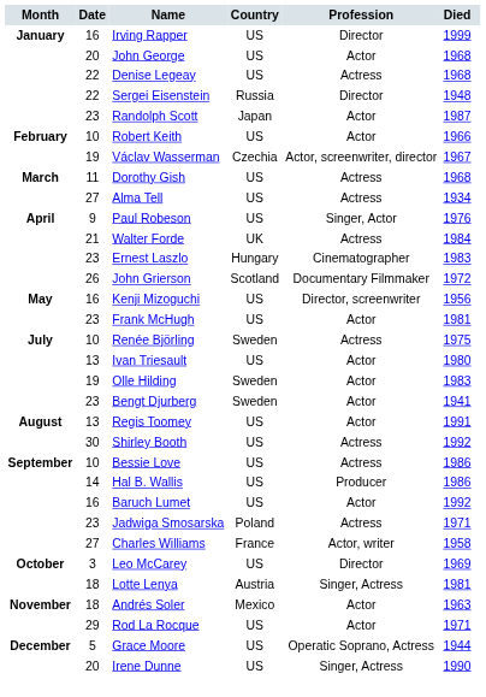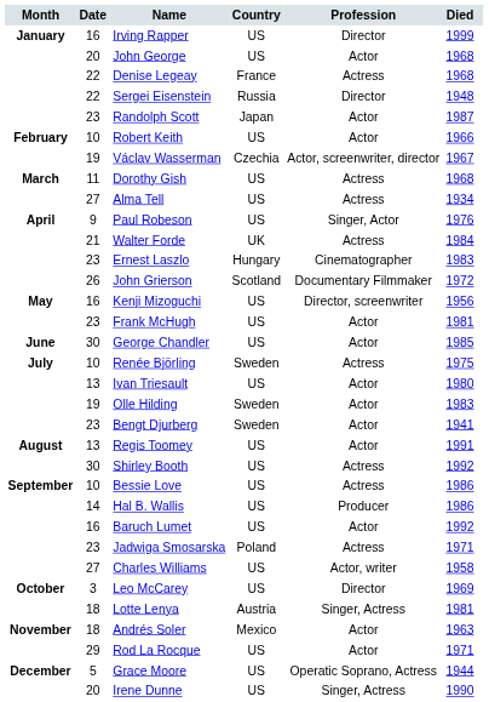 <table cellspacing="0" cellpadding="4" border="0">
 <tr style="background:#dae3e7; text-align:center;">
 <td><strong>Month</strong></td>
 <td><strong>Date</strong></td>
 <td><strong>Name</strong></td>
 <td><strong>Country</strong></td>
 <td><strong>Profession</strong></td>
 <td><strong>Died</strong></td>
 <td></td>
 </tr>
 <tr valign="top">
 <td rowspan=6 style="text-align:center; vertical-align:top;"><strong>January</strong></td>
 </tr>
 <tr>
 <td style="text-align:center;">16</td>
 <td><a href='#'>Irving Rapper</a></td>
 <td style="text-align:center;">US</td>
 <td style="text-align:center;">Director</td>
 <td><a href='#'>1999</a></td>
 <td></td>
 </tr>
 <tr>
 <td style="text-align:center;">20</td>
 <td><a href='#'>John George</a></td>
 <td style="text-align:center;">US</td>
 <td style="text-align:center;">Actor</td>
 <td><a href='#'>1968</a></td>
 <td></td>
 </tr>
 <tr>
 <td style="text-align:center;">22</td>
 <td><a href='#'>Denise Legeay</a></td>
-<td style="text-align:center;">US</td>
+<td style="text-align:center;">France</td>
 <td style="text-align:center;">Actress</td>
 <td><a href='#'>1968</a></td>
 <td></td>
 </tr>
 <tr>
 <td style="text-align:center;">22</td>
 <td><a href='#'>Sergei Eisenstein</a></td>
 <td style="text-align:center;">Russia</td>
 <td style="text-align:center;">Director</td>
 <td><a href='#'>1948</a></td>
 <td></td>
 </tr>
 <tr>
 <td style="text-align:center;">23</td>
 <td><a href='#'>Randolph Scott</a></td>
 <td style="text-align:center;">Japan</td>
 <td style="text-align:center;">Actor</td>
 <td><a href='#'>1987</a></td>
 <td></td>
 </tr>
 <tr>
 <td rowspan=2 style="text-align:center; vertical-align:top;"><strong>February</strong></td>
 <td style="text-align:center;">10</td>
 <td><a href='#'>Robert Keith</a></td>
 <td style="text-align:center;">US</td>
 <td style="text-align:center;">Actor</td>
 <td><a href='#'>1966</a></td>
 <td></td>
 </tr>
 <tr>
 <td style="text-align:center;">19</td>
 <td><a href='#'>Václav Wasserman</a></td>
 <td style="text-align:center;">Czechia</td>
 <td style="text-align:center;">Actor, screenwriter, director</td>
 <td><a href='#'>1967</a></td>
 <td></td>
 </tr>
 <tr>
 <td rowspan=2 style="text-align:center; vertical-align:top;"><strong>March</strong></td>
 <td style="text-align:center;">11</td>
 <td><a href='#'>Dorothy Gish</a></td>
 <td style="text-align:center;">US</td>
 <td style="text-align:center;">Actress</td>
 <td><a href='#'>1968</a></td>
 <td></td>
 </tr>
 <tr>
 <td style="text-align:center;">27</td>
 <td><a href='#'>Alma Tell</a></td>
 <td style="text-align:center;">US</td>
 <td style="text-align:center;">Actress</td>
 <td><a href='#'>1934</a></td>
 <td></td>
 </tr>
 <tr>
 <td rowspan=4 style="text-align:center; vertical-align:top;"><strong>April</strong></td>
 <td style="text-align:center;">9</td>
 <td><a href='#'>Paul Robeson</a></td>
 <td style="text-align:center;">US</td>
 <td style="text-align:center;">Singer, Actor</td>
 <td><a href='#'>1976</a></td>
 <td></td>
 </tr>
 <tr>
 <td style="text-align:center;">21</td>
 <td><a href='#'>Walter Forde</a></td>
 <td style="text-align:center;">UK</td>
 <td style="text-align:center;">Actress</td>
 <td><a href='#'>1984</a></td>
 <td></td>
 </tr>
 <tr>
 <td style="text-align:center;">23</td>
 <td><a href='#'>Ernest Laszlo</a></td>
 <td style="text-align:center;">Hungary</td>
 <td style="text-align:center;">Cinematographer</td>
 <td><a href='#'>1983</a></td>
 <td></td>
 </tr>
 <tr>
 <td style="text-align:center;">26</td>
 <td><a href='#'>John Grierson</a></td>
 <td style="text-align:center;">Scotland</td>
 <td style="text-align:center;">Documentary Filmmaker</td>
 <td><a href='#'>1972</a></td>
 <td></td>
 </tr>
 <tr>
 <td rowspan=2 style="text-align:center; vertical-align:top;"><strong>May</strong></td>
 <td style="text-align:center;">16</td>
 <td><a href='#'>Kenji Mizoguchi</a></td>
 <td style="text-align:center;">US</td>
 <td style="text-align:center;">Director, screenwriter</td>
 <td><a href='#'>1956</a></td>
 <td></td>
 </tr>
 <tr>
 <td style="text-align:center;">23</td>
 <td><a href='#'>Frank McHugh</a></td>
 <td style="text-align:center;">US</td>
 <td style="text-align:center;">Actor</td>
 <td><a href='#'>1981</a></td>
 <td></td>
 </tr>
 <tr>
+<td rowspan=1 style="text-align:center; vertical-align:top;"><strong>June</strong></td>
+<td style="text-align:center;">30</td>
+<td><a href='#'>George Chandler</a></td>
+<td style="text-align:center;">US</td>
+<td style="text-align:center;">Actor</td>
+<td><a href='#'>1985</a></td>
+<td></td>
+</tr>
+<tr>
 <td rowspan=4 style="text-align:center; vertical-align:top;"><strong>July</strong></td>
 <td style="text-align:center;">10</td>
 <td><a href='#'>Renée Björling</a></td>
 <td style="text-align:center;">Sweden</td>
 <td style="text-align:center;">Actress</td>
 <td><a href='#'>1975</a></td>
 <td></td>
 </tr>
 <tr>
 <td style="text-align:center;">13</td>
 <td><a href='#'>Ivan Triesault</a></td>
 <td style="text-align:center;">US</td>
 <td style="text-align:center;">Actor</td>
 <td><a href='#'>1980</a></td>
 <td></td>
 </tr>
 <tr>
 <td style="text-align:center;">19</td>
 <td><a href='#'>Olle Hilding</a></td>
 <td style="text-align:center;">Sweden</td>
 <td style="text-align:center;">Actor</td>
 <td><a href='#'>1983</a></td>
 <td></td>
 </tr>
 <tr>
 <td style="text-align:center;">23</td>
 <td><a href='#'>Bengt Djurberg</a></td>
 <td style="text-align:center;">Sweden</td>
 <td style="text-align:center;">Actor</td>
 <td><a href='#'>1941</a></td>
 <td></td>
 </tr>
 <tr>
 <td rowspan=2 style="text-align:center; vertical-align:top;"><strong>August</strong></td>
 <td style="text-align:center;">13</td>
 <td><a href='#'>Regis Toomey</a></td>
 <td style="text-align:center;">US</td>
 <td style="text-align:center;">Actor</td>
 <td><a href='#'>1991</a></td>
 <td></td>
 </tr>
 <tr>
 <td style="text-align:center;">30</td>
 <td><a href='#'>Shirley Booth</a></td>
 <td style="text-align:center;">US</td>
 <td style="text-align:center;">Actress</td>
 <td><a href='#'>1992</a></td>
 <td></td>
 </tr>
 <tr>
 <td rowspan=5 style="text-align:center; vertical-align:top;"><strong>September</strong></td>
 <td style="text-align:center;">10</td>
 <td><a href='#'>Bessie Love</a></td>
 <td style="text-align:center;">US</td>
 <td style="text-align:center;">Actress</td>
 <td><a href='#'>1986</a></td>
 <td></td>
 </tr>
 <tr>
 <td style="text-align:center;">14</td>
 <td><a href='#'>Hal B. Wallis</a></td>
 <td style="text-align:center;">US</td>
 <td style="text-align:center;">Producer</td>
 <td><a href='#'>1986</a></td>
 <td></td>
 </tr>
 <tr>
 <td style="text-align:center;">16</td>
 <td><a href='#'>Baruch Lumet</a></td>
 <td style="text-align:center;">US</td>
 <td style="text-align:center;">Actor</td>
 <td><a href='#'>1992</a></td>
 <td></td>
 </tr>
 <tr>
 <td style="text-align:center;">23</td>
 <td><a href='#'>Jadwiga Smosarska</a></td>
 <td style="text-align:center;">Poland</td>
 <td style="text-align:center;">Actress</td>
 <td><a href='#'>1971</a></td>
 <td></td>
 </tr>
 <tr>
 <td style="text-align:center;">27</td>
 <td><a href='#'>Charles Williams</a></td>
-<td style="text-align:center;">France</td>
+<td style="text-align:center;">US</td>
 <td style="text-align:center;">Actor, writer</td>
 <td><a href='#'>1958</a></td>
 <td></td>
 </tr>
 <tr>
 <td rowspan=2 style="text-align:center; vertical-align:top;"><strong>October</strong></td>
 <td style="text-align:center;">3</td>
 <td><a href='#'>Leo McCarey</a></td>
 <td style="text-align:center;">US</td>
 <td style="text-align:center;">Director</td>
 <td><a href='#'>1969</a></td>
 <td></td>
 </tr>
 <tr>
 <td style="text-align:center;">18</td>
 <td><a href='#'>Lotte Lenya</a></td>
 <td style="text-align:center;">Austria</td>
 <td style="text-align:center;">Singer, Actress</td>
 <td><a href='#'>1981</a></td>
 <td></td>
 </tr>
 <tr>
 <td rowspan=2 style="text-align:center; vertical-align:top;"><strong>November</strong></td>
 <td style="text-align:center;">18</td>
 <td><a href='#'>Andrés Soler</a></td>
 <td style="text-align:center;">Mexico</td>
 <td style="text-align:center;">Actor</td>
 <td><a href='#'>1963</a></td>
 <td></td>
 </tr>
 <tr>
 <td style="text-align:center;">29</td>
 <td><a href='#'>Rod La Rocque</a></td>
 <td style="text-align:center;">US</td>
 <td style="text-align:center;">Actor</td>
 <td><a href='#'>1971</a></td>
 <td></td>
 </tr>
 <tr>
 <td rowspan=2 style="text-align:center; vertical-align:top;"><strong>December</strong></td>
 <td style="text-align:center;">5</td>
 <td><a href='#'>Grace Moore</a></td>
 <td style="text-align:center;">US</td>
 <td style="text-align:center;">Operatic Soprano, Actress</td>
 <td><a href='#'>1944</a></td>
 <td></td>
 </tr>
 <tr>
 <td style="text-align:center;">20</td>
 <td><a href='#'>Irene Dunne</a></td>
 <td style="text-align:center;">US</td>
 <td style="text-align:center;">Singer, Actress</td>
 <td><a href='#'>1990</a></td>
 <td></td>
 </tr>
 <tr>
 </tr>
 </table>
